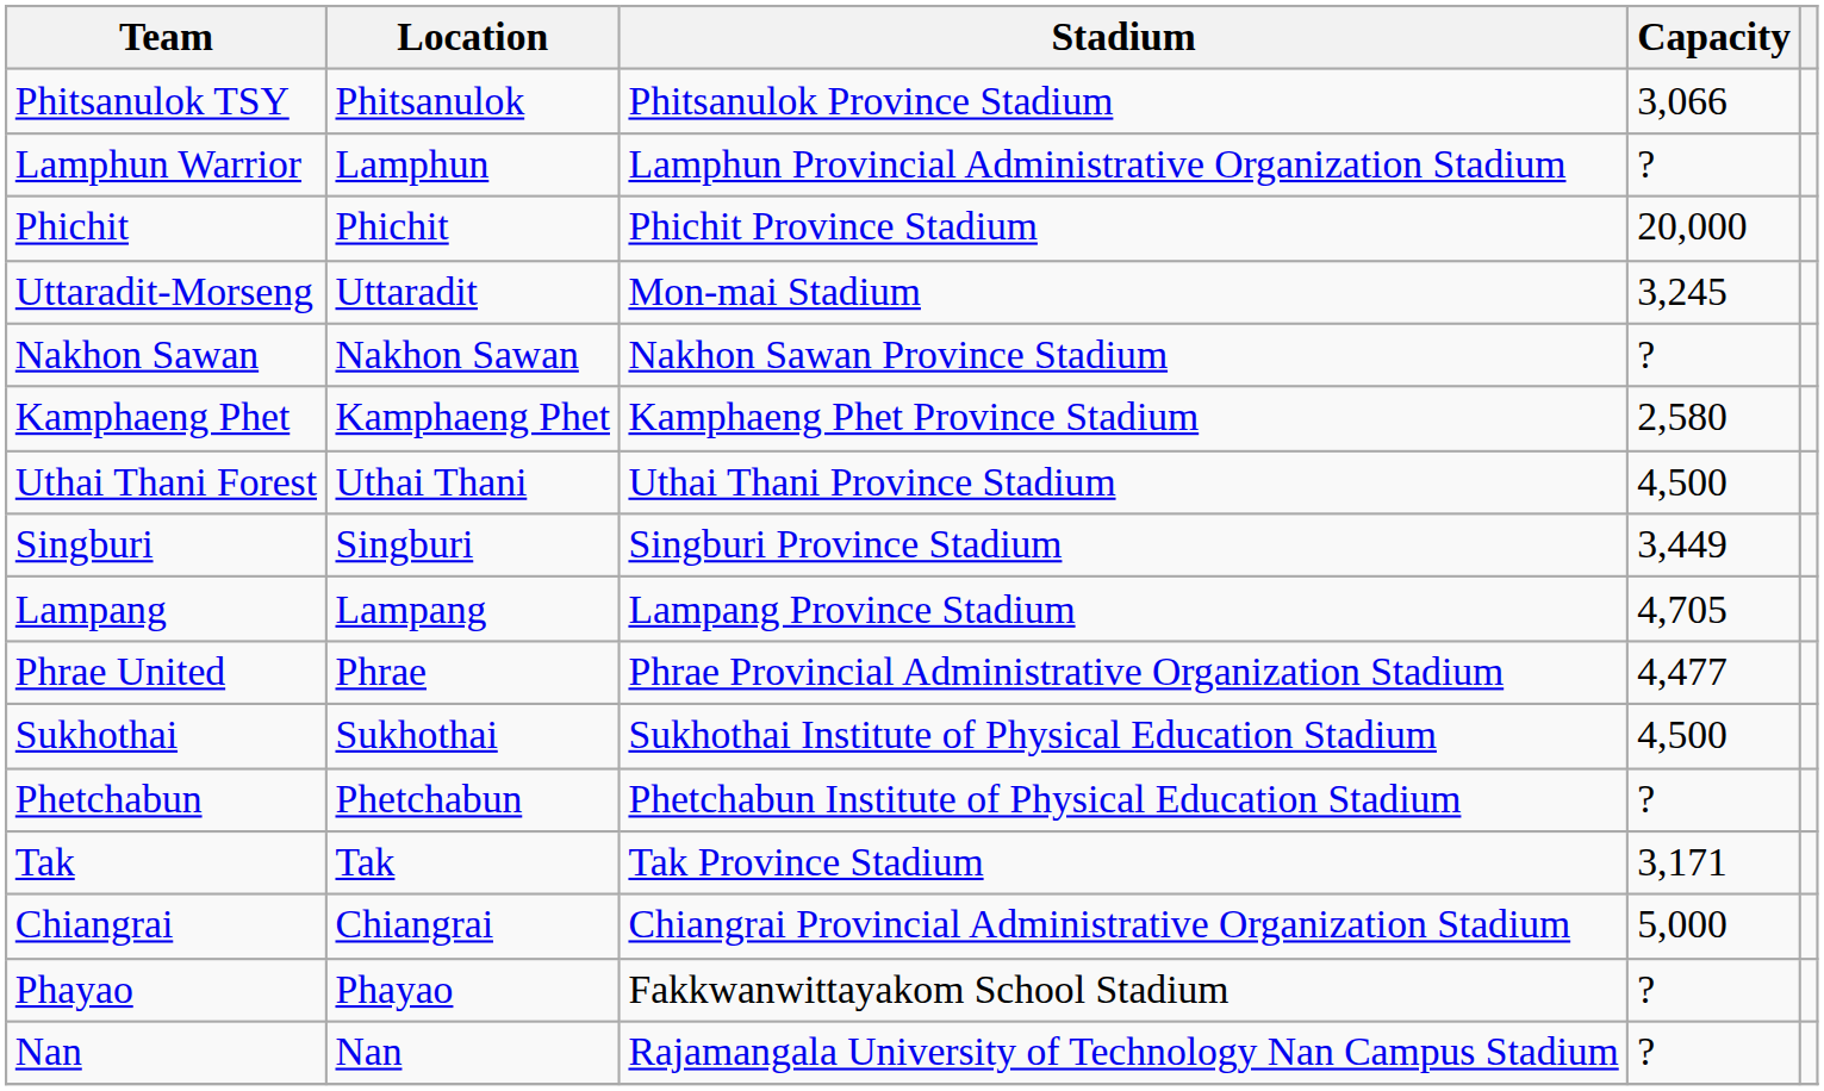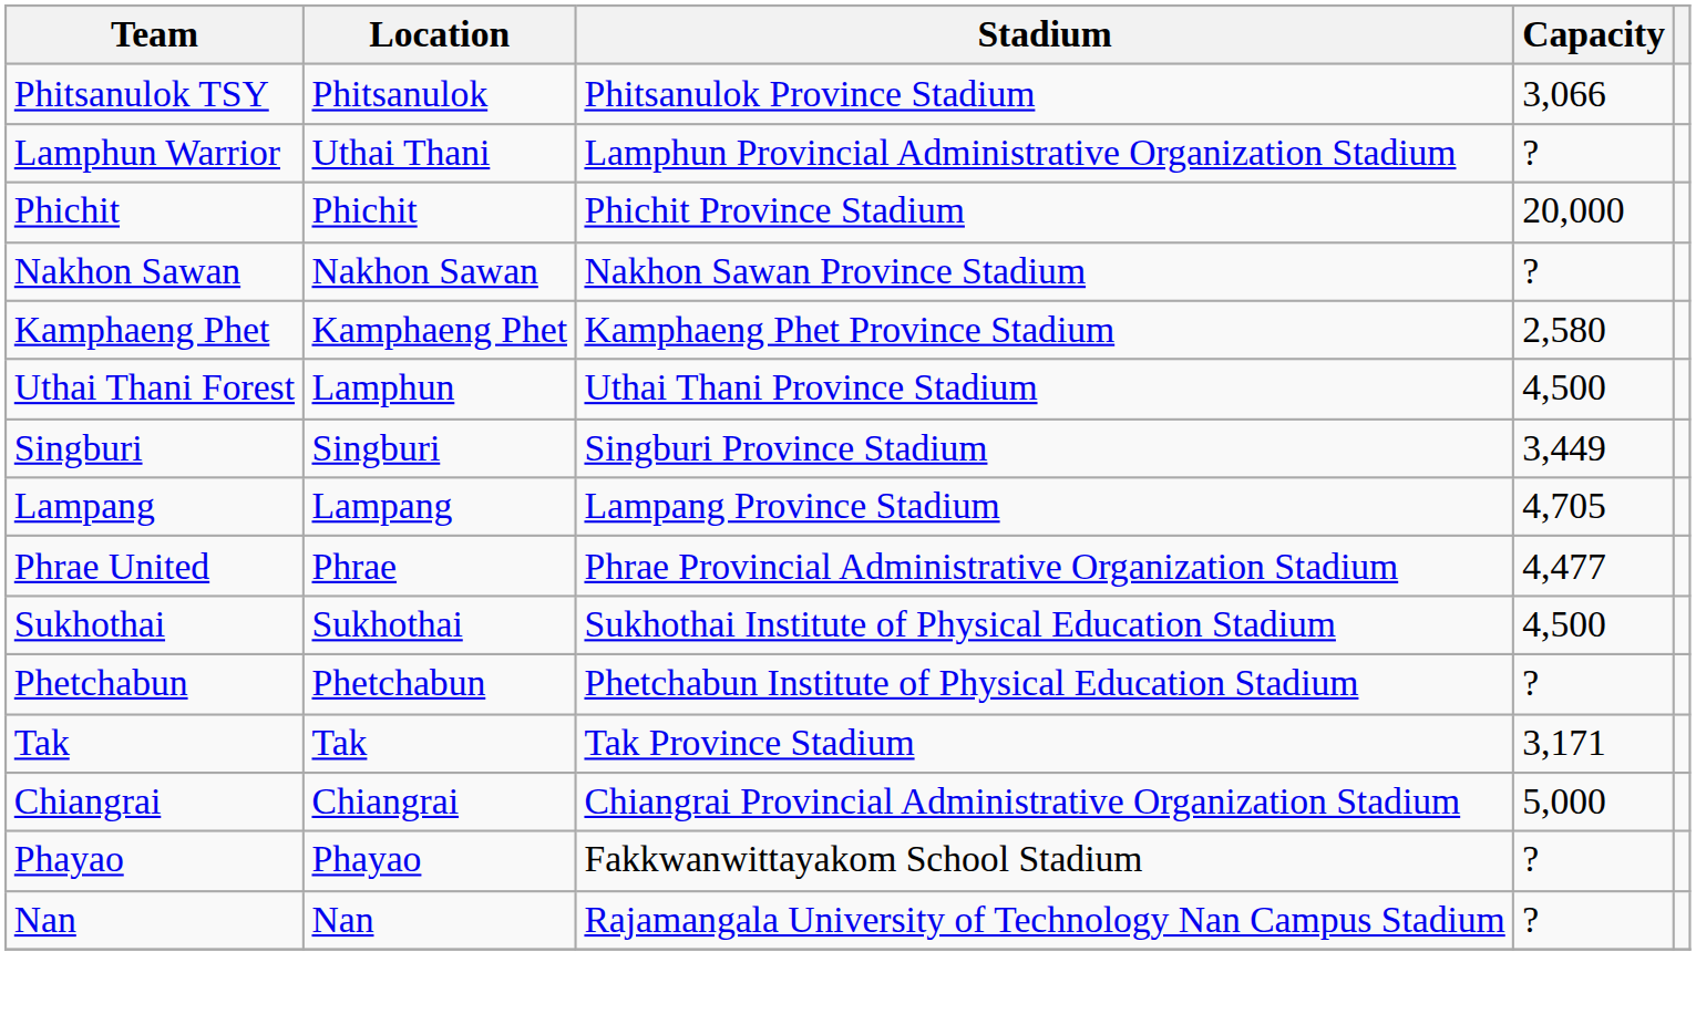 <table class="wikitable sortable">
 <tr>
 <th>Team</th>
 <th>Location</th>
 <th>Stadium</th>
 <th>Capacity</th>
 <th class="unsortable"></th>
 </tr>
 <tr>
 <td><a href='#'>Phitsanulok TSY</a></td>
 <td><a href='#'>Phitsanulok</a></td>
 <td><a href='#'>Phitsanulok Province Stadium</a></td>
 <td>3,066</td>
 <td></td>
 </tr>
 <tr>
 <td><a href='#'>Lamphun Warrior</a></td>
-<td><a href='#'>Lamphun</a></td>
+<td><a href='#'>Uthai Thani</a></td>
 <td><a href='#'>Lamphun Provincial Administrative Organization Stadium</a></td>
 <td>?</td>
 <td></td>
 </tr>
 <tr>
 <td><a href='#'>Phichit</a></td>
 <td><a href='#'>Phichit</a></td>
 <td><a href='#'>Phichit Province Stadium</a></td>
 <td>20,000</td>
-<td></td>
-</tr>
-<tr>
-<td><a href='#'>Uttaradit-Morseng</a></td>
-<td><a href='#'>Uttaradit</a></td>
-<td><a href='#'>Mon-mai Stadium</a></td>
-<td>3,245</td>
 <td></td>
 </tr>
 <tr>
 <td><a href='#'>Nakhon Sawan</a></td>
 <td><a href='#'>Nakhon Sawan</a></td>
 <td><a href='#'>Nakhon Sawan Province Stadium</a></td>
 <td>?</td>
 <td></td>
 </tr>
 <tr>
 <td><a href='#'>Kamphaeng Phet</a></td>
 <td><a href='#'>Kamphaeng Phet</a></td>
 <td><a href='#'>Kamphaeng Phet Province Stadium</a></td>
 <td>2,580</td>
 <td></td>
 </tr>
 <tr>
 <td><a href='#'>Uthai Thani Forest</a></td>
-<td><a href='#'>Uthai Thani</a></td>
+<td><a href='#'>Lamphun</a></td>
 <td><a href='#'>Uthai Thani Province Stadium</a></td>
 <td>4,500</td>
 <td></td>
 </tr>
 <tr>
 <td><a href='#'>Singburi</a></td>
 <td><a href='#'>Singburi</a></td>
 <td><a href='#'>Singburi Province Stadium</a></td>
 <td>3,449</td>
 <td></td>
 </tr>
 <tr>
 <td><a href='#'>Lampang</a></td>
 <td><a href='#'>Lampang</a></td>
 <td><a href='#'>Lampang Province Stadium</a></td>
 <td>4,705</td>
 <td></td>
 </tr>
 <tr>
 <td><a href='#'>Phrae United</a></td>
 <td><a href='#'>Phrae</a></td>
 <td><a href='#'>Phrae Provincial Administrative Organization Stadium</a></td>
 <td>4,477</td>
 <td></td>
 </tr>
 <tr>
 <td><a href='#'>Sukhothai</a></td>
 <td><a href='#'>Sukhothai</a></td>
 <td><a href='#'>Sukhothai Institute of Physical Education Stadium</a></td>
 <td>4,500</td>
 <td></td>
 </tr>
 <tr>
 <td><a href='#'>Phetchabun</a></td>
 <td><a href='#'>Phetchabun</a></td>
 <td><a href='#'>Phetchabun Institute of Physical Education Stadium</a></td>
 <td>?</td>
 <td></td>
 </tr>
 <tr>
 <td><a href='#'>Tak</a></td>
 <td><a href='#'>Tak</a></td>
 <td><a href='#'>Tak Province Stadium</a></td>
 <td>3,171</td>
 <td></td>
 </tr>
 <tr>
 <td><a href='#'>Chiangrai</a></td>
 <td><a href='#'>Chiangrai</a></td>
 <td><a href='#'>Chiangrai Provincial Administrative Organization Stadium</a></td>
 <td>5,000</td>
 <td></td>
 </tr>
 <tr>
 <td><a href='#'>Phayao</a></td>
 <td><a href='#'>Phayao</a></td>
 <td>Fakkwanwittayakom School Stadium</td>
 <td>?</td>
 <td></td>
 </tr>
 <tr>
 <td><a href='#'>Nan</a></td>
 <td><a href='#'>Nan</a></td>
 <td><a href='#'>Rajamangala University of Technology Nan Campus Stadium</a></td>
 <td>?</td>
 <td></td>
 </tr>
 <tr>
 </tr>
 </table>
